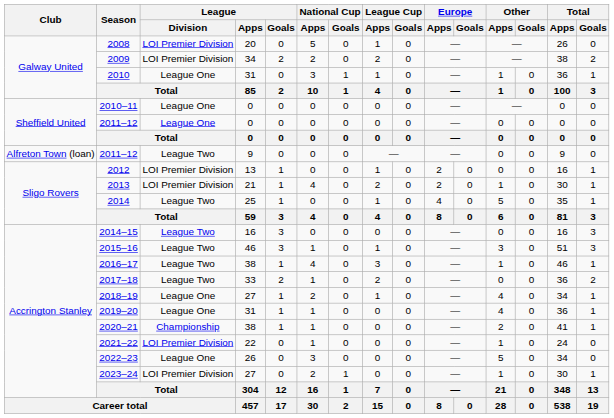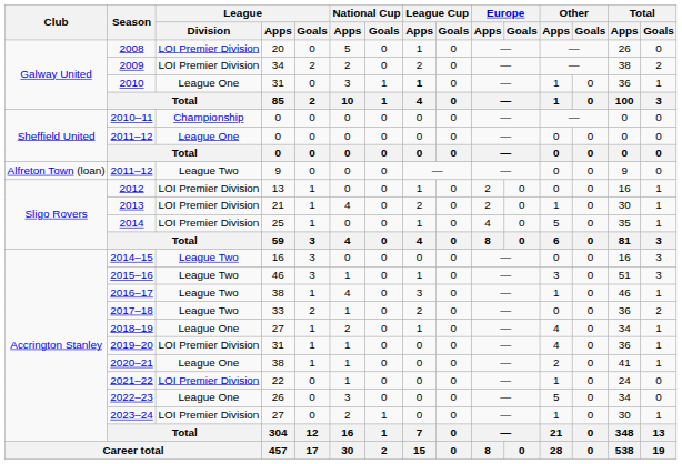 <table class="wikitable" style="text-align: center;">
 <tr>
 <th rowspan="2">Club</th>
 <th rowspan="2">Season</th>
 <th colspan="3">League</th>
 <th colspan="2">National Cup</th>
 <th colspan="2">League Cup</th>
 <th colspan="2"><a href='#'>Europe</a></th>
 <th colspan="2">Other</th>
 <th colspan="2">Total</th>
 </tr>
 <tr>
 <th>Division</th>
 <th>Apps</th>
 <th>Goals</th>
 <th>Apps</th>
 <th>Goals</th>
 <th>Apps</th>
 <th>Goals</th>
 <th>Apps</th>
 <th>Goals</th>
 <th>Apps</th>
 <th>Goals</th>
 <th>Apps</th>
 <th>Goals</th>
 </tr>
 <tr>
 <td rowspan="4"><a href='#'>Galway United</a></td>
 <td><a href='#'>2008</a></td>
 <td><a href='#'>LOI Premier Division</a></td>
 <td>20</td>
 <td>0</td>
 <td>5</td>
 <td>0</td>
 <td>1</td>
 <td>0</td>
 <td colspan="2">—</td>
 <td colspan="2">—</td>
 <td>26</td>
 <td>0</td>
 </tr>
 <tr>
 <td><a href='#'>2009</a></td>
 <td>LOI Premier Division</td>
 <td>34</td>
 <td>2</td>
 <td>2</td>
 <td>0</td>
 <td>2</td>
 <td>0</td>
 <td colspan="2">—</td>
 <td colspan="2">—</td>
 <td>38</td>
 <td>2</td>
 </tr>
 <tr>
 <td><a href='#'>2010</a></td>
 <td>League One</td>
 <td>31</td>
 <td>0</td>
 <td>3</td>
 <td>1</td>
-<td>1</td>
+<td><strong>1</strong></td>
 <td>0</td>
 <td colspan="2">—</td>
 <td>1</td>
 <td>0</td>
 <td>36</td>
 <td>1</td>
 </tr>
 <tr>
 <th colspan="2">Total</th>
 <th>85</th>
 <th>2</th>
 <th>10</th>
 <th>1</th>
 <th>4</th>
 <th>0</th>
 <th colspan="2">—</th>
 <th>1</th>
 <th>0</th>
 <th>100</th>
 <th>3</th>
 </tr>
 <tr>
 <td rowspan="3"><a href='#'>Sheffield United</a></td>
 <td><a href='#'>2010–11</a></td>
-<td>League One</td>
+<td><a href='#'>Championship</a></td>
 <td>0</td>
 <td>0</td>
 <td>0</td>
 <td>0</td>
 <td>0</td>
 <td>0</td>
 <td colspan="2">—</td>
 <td colspan="2">—</td>
 <td>0</td>
 <td>0</td>
 </tr>
 <tr>
 <td><a href='#'>2011–12</a></td>
 <td><a href='#'>League One</a></td>
 <td>0</td>
 <td>0</td>
 <td>0</td>
 <td>0</td>
 <td>0</td>
 <td>0</td>
 <td colspan="2">—</td>
 <td>0</td>
 <td>0</td>
 <td>0</td>
 <td>0</td>
 </tr>
 <tr>
 <th colspan="2">Total</th>
 <th>0</th>
 <th>0</th>
 <th>0</th>
 <th>0</th>
 <th>0</th>
 <th>0</th>
 <th colspan="2">—</th>
 <th>0</th>
 <th>0</th>
 <th>0</th>
 <th>0</th>
 </tr>
 <tr>
 <td><a href='#'>Alfreton Town</a> (loan)</td>
 <td><a href='#'>2011–12</a></td>
 <td>League Two</td>
 <td>9</td>
 <td>0</td>
 <td>0</td>
 <td>0</td>
 <td colspan="2">—</td>
 <td colspan="2">—</td>
 <td>0</td>
 <td>0</td>
 <td>9</td>
 <td>0</td>
 </tr>
 <tr>
 <td rowspan="4"><a href='#'>Sligo Rovers</a></td>
 <td><a href='#'>2012</a></td>
 <td>LOI Premier Division</td>
 <td>13</td>
 <td>1</td>
 <td>0</td>
 <td>0</td>
 <td>1</td>
 <td>0</td>
 <td>2</td>
 <td>0</td>
 <td>0</td>
 <td>0</td>
 <td>16</td>
 <td>1</td>
 </tr>
 <tr>
 <td><a href='#'>2013</a></td>
 <td>LOI Premier Division</td>
 <td>21</td>
 <td>1</td>
 <td>4</td>
 <td>0</td>
 <td>2</td>
 <td>0</td>
 <td>2</td>
 <td>0</td>
 <td>1</td>
 <td>0</td>
 <td>30</td>
 <td>1</td>
 </tr>
 <tr>
 <td><a href='#'>2014</a></td>
-<td>League Two</td>
+<td>LOI Premier Division</td>
 <td>25</td>
 <td>1</td>
 <td>0</td>
 <td>0</td>
 <td>1</td>
 <td>0</td>
 <td>4</td>
 <td>0</td>
 <td>5</td>
 <td>0</td>
 <td>35</td>
 <td>1</td>
 </tr>
 <tr>
 <th colspan="2">Total</th>
 <th>59</th>
 <th>3</th>
 <th>4</th>
 <th>0</th>
 <th>4</th>
 <th>0</th>
 <th>8</th>
 <th>0</th>
 <th>6</th>
 <th>0</th>
 <th>81</th>
 <th>3</th>
 </tr>
 <tr>
 <td rowspan="11"><a href='#'>Accrington Stanley</a></td>
 <td><a href='#'>2014–15</a></td>
 <td><a href='#'>League Two</a></td>
 <td>16</td>
 <td>3</td>
 <td>0</td>
 <td>0</td>
 <td>0</td>
 <td>0</td>
 <td colspan="2">—</td>
 <td>0</td>
 <td>0</td>
 <td>16</td>
 <td>3</td>
 </tr>
 <tr>
 <td><a href='#'>2015–16</a></td>
 <td>League Two</td>
 <td>46</td>
 <td>3</td>
 <td>1</td>
 <td>0</td>
 <td>1</td>
 <td>0</td>
 <td colspan="2">—</td>
 <td>3</td>
 <td>0</td>
 <td>51</td>
 <td>3</td>
 </tr>
 <tr>
 <td><a href='#'>2016–17</a></td>
 <td>League Two</td>
 <td>38</td>
 <td>1</td>
 <td>4</td>
 <td>0</td>
 <td>3</td>
 <td>0</td>
 <td colspan="2">—</td>
 <td>1</td>
 <td>0</td>
 <td>46</td>
 <td>1</td>
 </tr>
 <tr>
 <td><a href='#'>2017–18</a></td>
 <td>League Two</td>
 <td>33</td>
 <td>2</td>
 <td>1</td>
 <td>0</td>
 <td>2</td>
 <td>0</td>
 <td colspan="2">—</td>
 <td>0</td>
 <td>0</td>
 <td>36</td>
 <td>2</td>
 </tr>
 <tr>
 <td><a href='#'>2018–19</a></td>
 <td>League One</td>
 <td>27</td>
 <td>1</td>
 <td>2</td>
 <td>0</td>
 <td>1</td>
 <td>0</td>
 <td colspan="2">—</td>
 <td>4</td>
 <td>0</td>
 <td>34</td>
 <td>1</td>
 </tr>
 <tr>
 <td><a href='#'>2019–20</a></td>
-<td>League One</td>
+<td>LOI Premier Division</td>
 <td>31</td>
 <td>1</td>
 <td>1</td>
 <td>0</td>
 <td>0</td>
 <td>0</td>
 <td colspan="2">—</td>
 <td>4</td>
 <td>0</td>
 <td>36</td>
 <td>1</td>
 </tr>
 <tr>
 <td><a href='#'>2020–21</a></td>
-<td><a href='#'>Championship</a></td>
+<td>League One</td>
 <td>38</td>
 <td>1</td>
 <td>1</td>
 <td>0</td>
 <td>0</td>
 <td>0</td>
 <td colspan="2">—</td>
 <td>2</td>
 <td>0</td>
 <td>41</td>
 <td>1</td>
 </tr>
 <tr>
 <td><a href='#'>2021–22</a></td>
 <td><a href='#'>LOI Premier Division</a></td>
 <td>22</td>
 <td>0</td>
 <td>1</td>
 <td>0</td>
 <td>0</td>
 <td>0</td>
 <td colspan="2">—</td>
 <td>1</td>
 <td>0</td>
 <td>24</td>
 <td>0</td>
 </tr>
 <tr>
 <td><a href='#'>2022–23</a></td>
 <td>League One</td>
 <td>26</td>
 <td>0</td>
 <td>3</td>
 <td>0</td>
 <td>0</td>
 <td>0</td>
 <td colspan="2">—</td>
 <td>5</td>
 <td>0</td>
 <td>34</td>
 <td>0</td>
 </tr>
 <tr>
 <td><a href='#'>2023–24</a></td>
 <td>LOI Premier Division</td>
 <td>27</td>
 <td>0</td>
 <td>2</td>
 <td>1</td>
 <td>0</td>
 <td>0</td>
 <td colspan="2">—</td>
 <td>1</td>
 <td>0</td>
 <td>30</td>
 <td>1</td>
 </tr>
 <tr>
 <th colspan="2">Total</th>
 <th>304</th>
 <th>12</th>
 <th>16</th>
 <th>1</th>
 <th>7</th>
 <th>0</th>
 <th colspan="2">—</th>
 <th>21</th>
 <th>0</th>
 <th>348</th>
 <th>13</th>
 </tr>
 <tr>
 <th colspan="3">Career total</th>
 <th>457</th>
 <th>17</th>
 <th>30</th>
 <th>2</th>
 <th>15</th>
 <th>0</th>
 <th>8</th>
 <th>0</th>
 <th>28</th>
 <th>0</th>
 <th>538</th>
 <th>19</th>
 </tr>
 </table>
